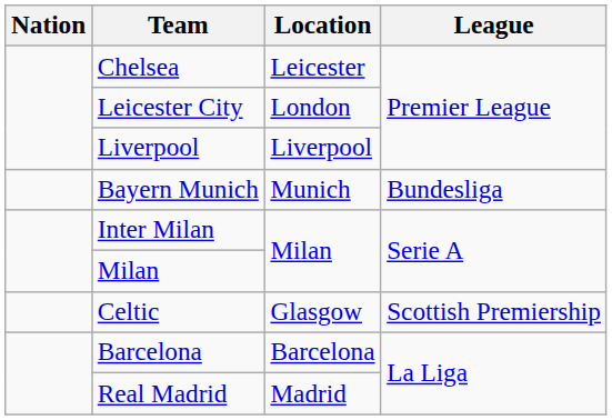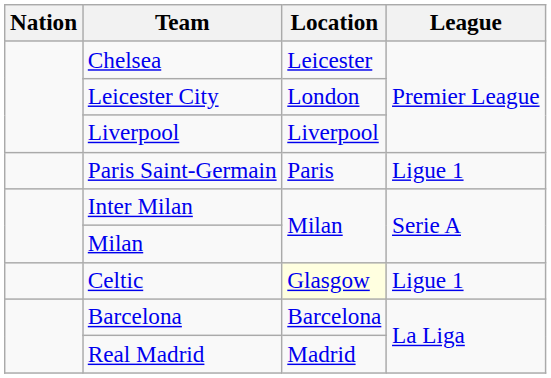 <table class="wikitable sortable">
 <tr>
 <th>Nation</th>
 <th>Team</th>
 <th>Location</th>
 <th>League</th>
 </tr>
 <tr>
 <td rowspan="3"></td>
 <td><a href='#'>Chelsea</a></td>
 <td><a href='#'>Leicester</a></td>
 <td rowspan="3"><a href='#'>Premier League</a></td>
 </tr>
 <tr>
 <td><a href='#'>Leicester City</a></td>
 <td><a href='#'>London</a></td>
 </tr>
 <tr>
 <td><a href='#'>Liverpool</a></td>
 <td><a href='#'>Liverpool</a></td>
 </tr>
 <tr>
 <td></td>
-<td><a href='#'>Bayern Munich</a></td>
-<td><a href='#'>Munich</a></td>
-<td><a href='#'>Bundesliga</a></td>
+<td><a href='#'>Paris Saint-Germain</a></td>
+<td><a href='#'>Paris</a></td>
+<td><a href='#'>Ligue 1</a></td>
 </tr>
 <tr>
 <td rowspan="2"></td>
 <td><a href='#'>Inter Milan</a></td>
 <td rowspan="2"><a href='#'>Milan</a></td>
 <td rowspan="2"><a href='#'>Serie A</a></td>
 </tr>
 <tr>
 <td><a href='#'>Milan</a></td>
 </tr>
 <tr>
 <td></td>
 <td><a href='#'>Celtic</a></td>
-<td><a href='#'>Glasgow</a></td>
-<td><a href='#'>Scottish Premiership</a></td>
+<td style="background: lightyellow;"><a href='#'>Glasgow</a></td>
+<td><a href='#'>Ligue 1</a></td>
 </tr>
 <tr>
 <td rowspan="2"></td>
 <td><a href='#'>Barcelona</a></td>
 <td><a href='#'>Barcelona</a></td>
 <td rowspan="2"><a href='#'>La Liga</a></td>
 </tr>
 <tr>
 <td><a href='#'>Real Madrid</a></td>
 <td><a href='#'>Madrid</a></td>
 </tr>
 </table>
